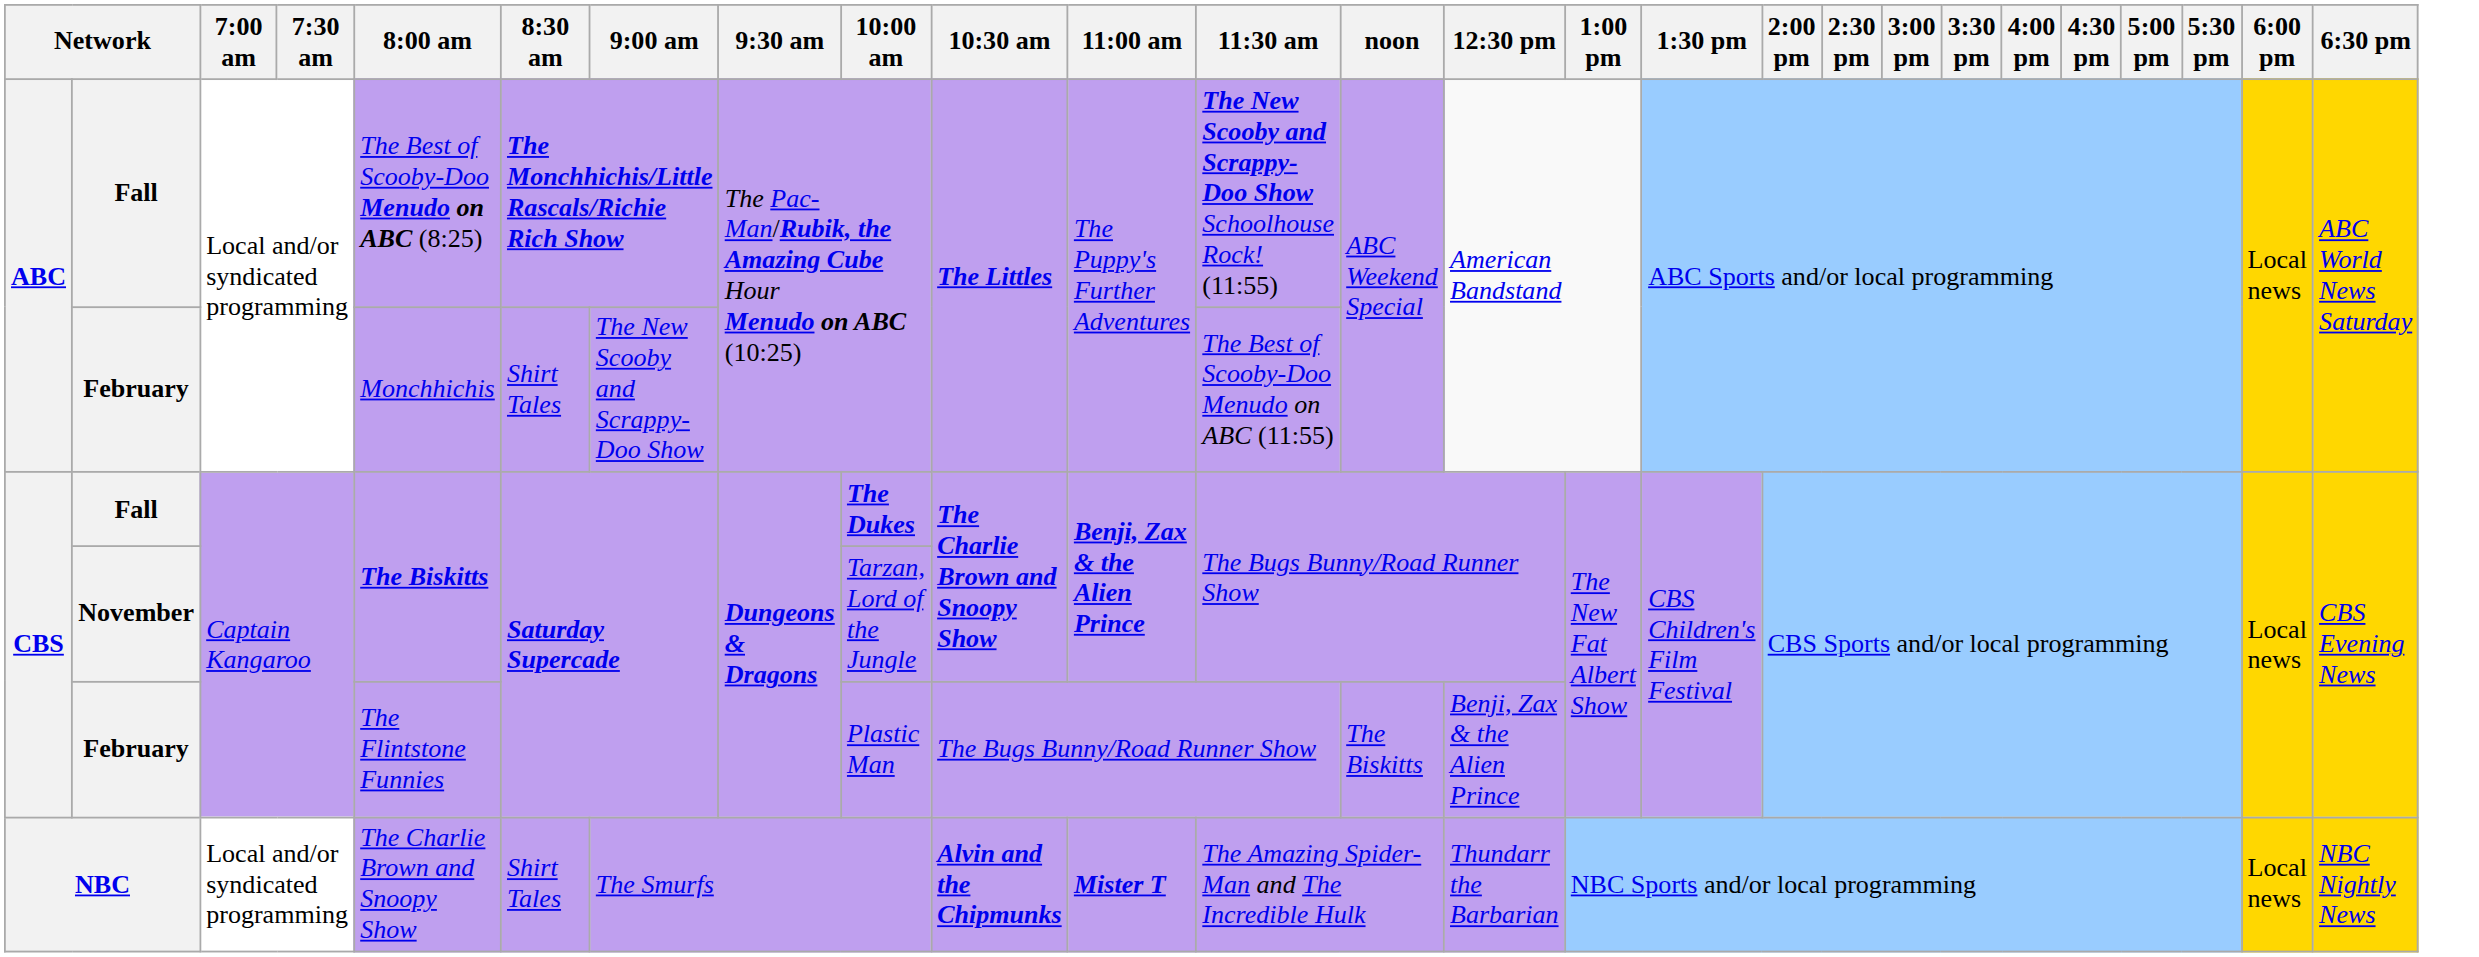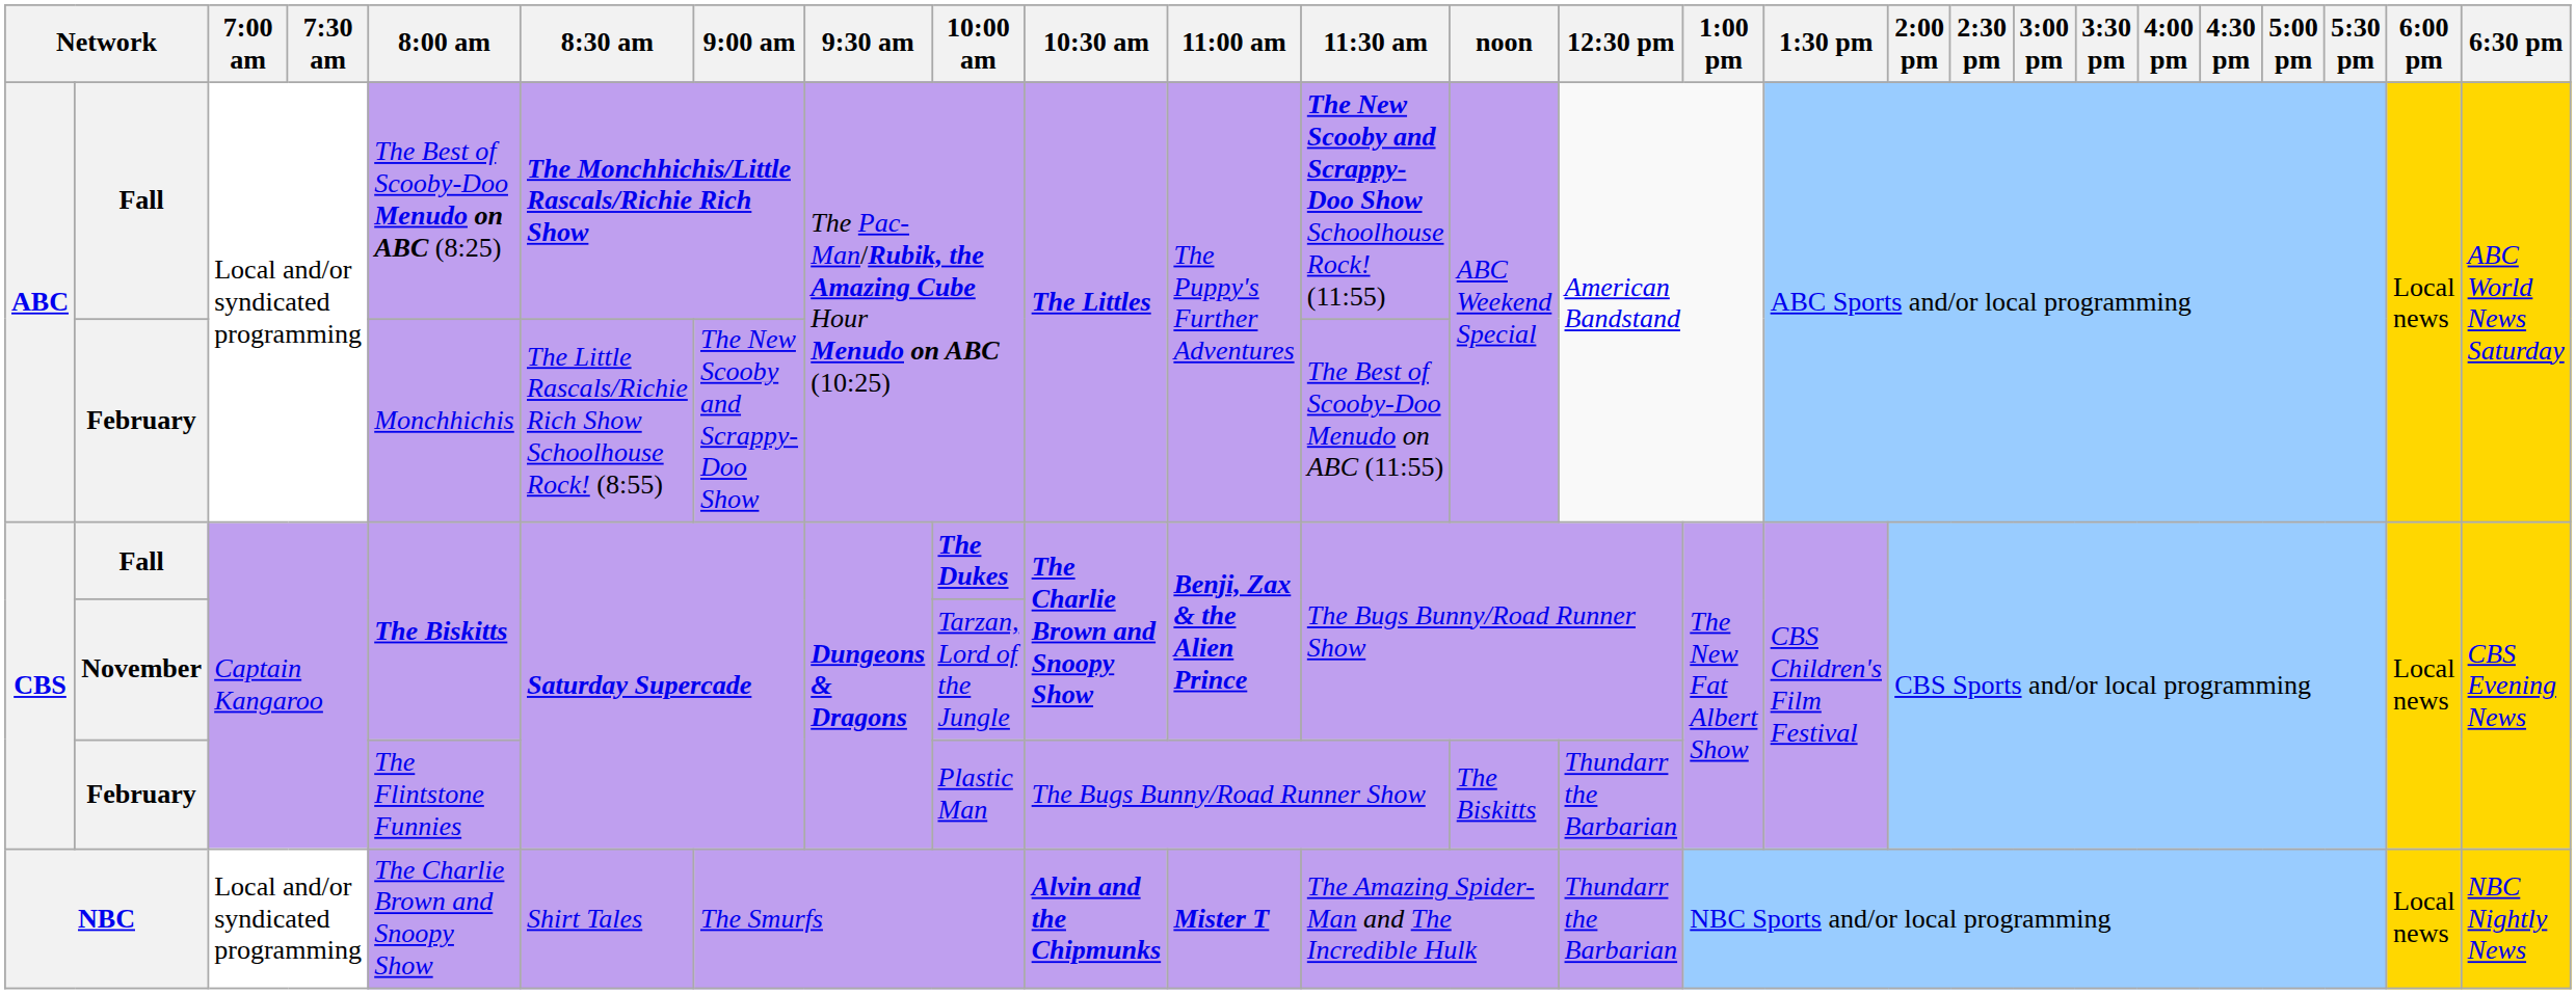 <table class=wikitable style="font-size:90%">
 <tr>
 <th width="1.5%" bgcolor="#C0C0C0" colspan="2">Network</th>
 <th width="4%" bgcolor="#C0C0C0">7:00 am</th>
 <th width="4%" bgcolor="#C0C0C0">7:30 am</th>
 <th width="4%" bgcolor="#C0C0C0">8:00 am</th>
 <th width="4%" bgcolor="#C0C0C0">8:30 am</th>
 <th width="4%" bgcolor="#C0C0C0">9:00 am</th>
 <th width="4%" bgcolor="#C0C0C0">9:30 am</th>
 <th width="4%" bgcolor="#C0C0C0">10:00 am</th>
 <th width="4%" bgcolor="#C0C0C0">10:30 am</th>
 <th width="4%" bgcolor="#C0C0C0">11:00 am</th>
 <th width="4%" bgcolor="#C0C0C0">11:30 am</th>
 <th width="4%" bgcolor="#C0C0C0">noon</th>
 <th width="4%" bgcolor="#C0C0C0">12:30 pm</th>
 <th width="4%" bgcolor="#C0C0C0">1:00 pm</th>
 <th width="4%" bgcolor="#C0C0C0">1:30 pm</th>
 <th width="4%" bgcolor="#C0C0C0">2:00 pm</th>
 <th width="4%" bgcolor="#C0C0C0">2:30 pm</th>
 <th width="4%" bgcolor="#C0C0C0">3:00 pm</th>
 <th width="4%" bgcolor="#C0C0C0">3:30 pm</th>
 <th width="4%" bgcolor="#C0C0C0">4:00 pm</th>
 <th width="4%" bgcolor="#C0C0C0">4:30 pm</th>
 <th width="4%" bgcolor="#C0C0C0">5:00 pm</th>
 <th width="4%" bgcolor="#C0C0C0">5:30 pm</th>
 <th width="4%" bgcolor="#C0C0C0">6:00 pm</th>
 <th width="4%" bgcolor="#C0C0C0">6:30 pm</th>
 </tr>
 <tr>
 <th bgcolor="#C0C0C0" rowspan="2"><a href='#'>ABC</a></th>
 <th>Fall</th>
 <td bgcolor="white" colspan="2" rowspan="2">Local and/or<br>syndicated<br>programming</td>
 <td bgcolor="bf9fef" rowspan="1"><em><a href='#'>The Best of Scooby-Doo</a></em><br><strong><em><a href='#'>Menudo</a> on ABC</em></strong> (8:25)</td>
 <td bgcolor="bf9fef" colspan="2" rowspan="1"><strong><em><a href='#'>The Monchhichis/Little Rascals/Richie Rich Show</a></em></strong></td>
 <td bgcolor="bf9fef" colspan="2" rowspan="2"><em>The <a href='#'>Pac-Man</a></em>/<strong><em><a href='#'>Rubik, the Amazing Cube</a></em></strong> <em>Hour</em><br><strong><em><a href='#'>Menudo</a> on ABC</em></strong> (10:25)</td>
 <td bgcolor="bf9fef" rowspan="2"><strong><em><a href='#'>The Littles</a></em></strong></td>
 <td bgcolor="bf9fef" rowspan="2"><em><a href='#'>The Puppy's Further Adventures</a></em></td>
 <td bgcolor="bf9fef" rowspan="1"><strong><em><a href='#'>The New Scooby and Scrappy-Doo Show</a></em></strong><br><em><a href='#'>Schoolhouse Rock!</a></em> (11:55)</td>
 <td bgcolor="bf9fef" rowspan="2"><em><a href='#'>ABC Weekend Special</a></em></td>
 <td colspan="2"rowspan="2"><em><a href='#'>American Bandstand</a></em></td>
 <td bgcolor="99ccff" colspan="9"rowspan="2"><a href='#'>ABC Sports</a> and/or local programming</td>
 <td bgcolor="gold" rowspan="2">Local news</td>
 <td bgcolor="gold" rowspan="2"><em><a href='#'>ABC World News Saturday</a></em></td>
 </tr>
 <tr>
 <th>February</th>
 <td bgcolor="bf9fef" colspan="1" rowspan="1"><em><a href='#'>Monchhichis</a></em></td>
-<td bgcolor="bf9fef"><em><a href='#'>Shirt Tales</a></em></td>
+<td bgcolor="bf9fef" colspan="1" rowspan="1"><em><a href='#'>The Little Rascals/Richie Rich Show</a></em><br><em><a href='#'>Schoolhouse Rock!</a></em> (8:55)</td>
 <td bgcolor="bf9fef" rowspan="1"><em><a href='#'>The New Scooby and Scrappy-Doo Show</a></em></td>
 <td bgcolor="bf9fef" rowspan="1"><em><a href='#'>The Best of Scooby-Doo</a></em><br><em><a href='#'>Menudo</a> on ABC</em> (11:55)</td>
 </tr>
 <tr>
 <th bgcolor="#C0C0C0" rowspan="3"><a href='#'>CBS</a></th>
 <th>Fall</th>
 <td bgcolor="bf9fef" colspan="2" rowspan="3"><em><a href='#'>Captain Kangaroo</a></em></td>
 <td bgcolor="bf9fef" rowspan="2"><strong><em><a href='#'>The Biskitts</a></em></strong></td>
 <td bgcolor="bf9fef" colspan="2" rowspan="3"><strong><em><a href='#'>Saturday Supercade</a></em></strong></td>
 <td bgcolor="bf9fef" rowspan="3"><strong><em><a href='#'>Dungeons & Dragons</a></em></strong></td>
 <td bgcolor="bf9fef" rowspan="1"><strong><em><a href='#'>The Dukes</a></em></strong></td>
 <td bgcolor="bf9fef" rowspan="2"><strong><em><a href='#'>The Charlie Brown and Snoopy Show</a></em></strong></td>
 <td bgcolor="bf9fef" rowspan="2"><strong><em><a href='#'>Benji, Zax & the Alien Prince</a></em></strong></td>
 <td bgcolor="bf9fef" colspan="3" rowspan="2"><em><a href='#'>The Bugs Bunny/Road Runner Show</a></em></td>
 <td bgcolor="bf9fef" rowspan="3"><em><a href='#'>The New Fat Albert Show</a></em></td>
 <td bgcolor="bf9fef" rowspan="3"><em><a href='#'>CBS Children's Film Festival</a></em></td>
 <td bgcolor="99ccff" colspan="8"rowspan="3"><a href='#'>CBS Sports</a> and/or local programming</td>
 <td bgcolor="gold" rowspan="3">Local news</td>
 <td bgcolor="gold" rowspan="3"><em><a href='#'>CBS Evening News</a></em></td>
 </tr>
 <tr>
 <th>November</th>
 <td bgcolor="bf9fef" rowspan="1"><em><a href='#'>Tarzan, Lord of the Jungle</a></em> </td>
 </tr>
 <tr>
 <th>February</th>
 <td bgcolor="bf9fef"><em><a href='#'>The Flintstone Funnies</a></em></td>
 <td bgcolor="bf9fef" rowspan="1"><em><a href='#'>Plastic Man</a></em> </td>
 <td bgcolor="bf9fef" colspan="3" rowspan="1"><em><a href='#'>The Bugs Bunny/Road Runner Show</a></em></td>
 <td bgcolor="bf9fef" rowspan="1"><em><a href='#'>The Biskitts</a></em></td>
-<td bgcolor="bf9fef" rowspan="1"><em><a href='#'>Benji, Zax & the Alien Prince</a></em></td>
+<td bgcolor="bf9fef"><em><a href='#'>Thundarr the Barbarian</a></em> </td>
 </tr>
 <tr>
 <th bgcolor="#C0C0C0" colspan="2"><a href='#'>NBC</a></th>
 <td bgcolor="white" colspan="2">Local and/or<br>syndicated<br>programming</td>
 <td bgcolor="bf9fef" rowspan="1"><em><a href='#'>The Charlie Brown and Snoopy Show</a></em></td>
 <td bgcolor="bf9fef"><em><a href='#'>Shirt Tales</a></em></td>
 <td bgcolor="bf9fef"colspan="3"><em><a href='#'>The Smurfs</a></em></td>
 <td bgcolor="bf9fef"><strong><em><a href='#'>Alvin and the Chipmunks</a></em></strong></td>
 <td bgcolor="bf9fef"><strong><em><a href='#'>Mister T</a></em></strong></td>
 <td bgcolor="bf9fef"colspan="2"><em><a href='#'>The Amazing Spider-Man</a> and <a href='#'>The Incredible Hulk</a></em></td>
 <td bgcolor="bf9fef"><em><a href='#'>Thundarr the Barbarian</a></em> </td>
 <td bgcolor="99ccff"colspan="10"><a href='#'>NBC Sports</a> and/or local programming</td>
 <td bgcolor="gold">Local news</td>
 <td bgcolor="gold"><em><a href='#'>NBC Nightly News</a></em></td>
 </tr>
 </table>
